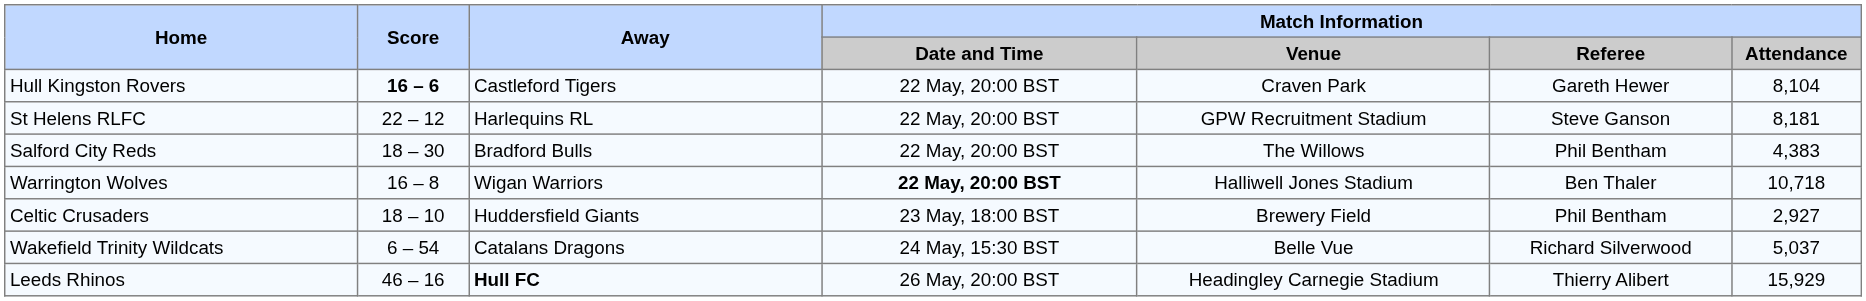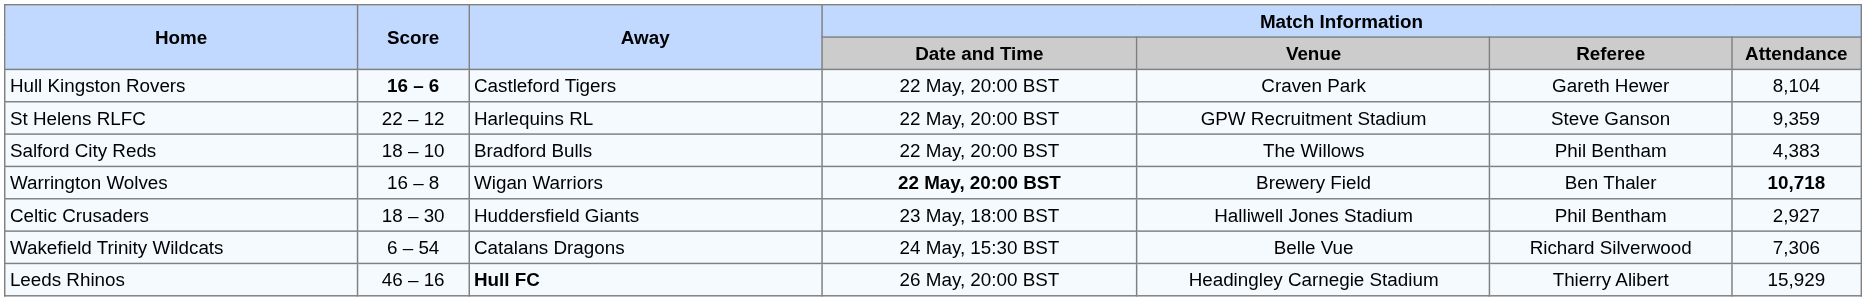 <table border=1 style="border-collapse:collapse; font-size:80%; text-align:center;" cellpadding=3 cellspacing=0 width=100%>
 <tr bgcolor=#C1D8FF>
 <th rowspan=2 width=19%>Home</th>
 <th rowspan=2 width=6%>Score</th>
 <th rowspan=2 width=19%>Away</th>
 <th colspan=6>Match Information</th>
 </tr>
 <tr bgcolor=#CCCCCC>
 <th width=17%>Date and Time</th>
 <th width=19%>Venue</th>
 <th width=13%>Referee</th>
 <th width=7%>Attendance</th>
 </tr>
 <tr bgcolor=#F5FAFF>
 <td align=left> Hull Kingston Rovers</td>
 <td><strong>16 – 6</strong></td>
 <td align=left> Castleford Tigers</td>
 <td>22 May, 20:00 BST</td>
 <td>Craven Park</td>
 <td>Gareth Hewer</td>
 <td>8,104</td>
 </tr>
 <tr bgcolor=#F5FAFF>
 <td align=left> St Helens RLFC</td>
 <td>22 – 12</td>
 <td align=left> Harlequins RL</td>
 <td>22 May, 20:00 BST</td>
 <td>GPW Recruitment Stadium</td>
 <td>Steve Ganson</td>
-<td>8,181</td>
+<td>9,359</td>
 </tr>
 <tr bgcolor=#F5FAFF>
 <td align=left> Salford City Reds</td>
-<td>18 – 30</td>
+<td>18 – 10</td>
 <td align=left> Bradford Bulls</td>
 <td>22 May, 20:00 BST</td>
 <td>The Willows</td>
 <td>Phil Bentham</td>
 <td>4,383</td>
 </tr>
 <tr bgcolor=#F5FAFF>
 <td align=left> Warrington Wolves</td>
 <td>16 – 8</td>
 <td align=left> Wigan Warriors</td>
 <td><strong>22 May, 20:00 BST</strong></td>
-<td>Halliwell Jones Stadium</td>
+<td>Brewery Field</td>
 <td>Ben Thaler</td>
-<td>10,718</td>
+<td><strong>10,718</strong></td>
 </tr>
 <tr bgcolor=#F5FAFF>
 <td align=left> Celtic Crusaders</td>
-<td>18 – 10</td>
+<td>18 – 30</td>
 <td align=left> Huddersfield Giants</td>
 <td>23 May, 18:00 BST</td>
-<td>Brewery Field</td>
+<td>Halliwell Jones Stadium</td>
 <td>Phil Bentham</td>
 <td>2,927</td>
 </tr>
 <tr bgcolor=#F5FAFF>
 <td align=left> Wakefield Trinity Wildcats</td>
 <td>6 – 54</td>
 <td align=left> Catalans Dragons</td>
 <td>24 May, 15:30 BST</td>
 <td>Belle Vue</td>
 <td>Richard Silverwood</td>
-<td>5,037</td>
+<td>7,306</td>
 </tr>
 <tr bgcolor=#F5FAFF>
 <td align=left> Leeds Rhinos</td>
 <td>46 – 16</td>
 <td align=left><strong> Hull FC</strong></td>
 <td>26 May, 20:00 BST</td>
 <td>Headingley Carnegie Stadium</td>
 <td>Thierry Alibert</td>
 <td>15,929</td>
 </tr>
 </table>
